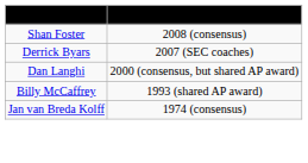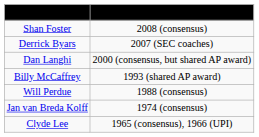 <table class="wikitable" style="text-align: center;">
 <tr>
 <td bgcolor="black"><span>Player</span></td>
 <td bgcolor="black"><span>Years</span></td>
 </tr>
 <tr>
 <td><a href='#'>Shan Foster</a></td>
 <td>2008 (consensus)</td>
 </tr>
 <tr>
 <td><a href='#'>Derrick Byars</a></td>
 <td>2007 (SEC coaches)</td>
 </tr>
 <tr>
 <td><a href='#'>Dan Langhi</a></td>
 <td>2000 (consensus, but shared AP award)</td>
 </tr>
 <tr>
 <td><a href='#'>Billy McCaffrey</a></td>
 <td>1993 (shared AP award)</td>
 </tr>
 <tr>
+<td><a href='#'>Will Perdue</a></td>
+<td>1988 (consensus)</td>
+</tr>
+<tr>
 <td><a href='#'>Jan van Breda Kolff</a></td>
 <td>1974 (consensus)</td>
 </tr>
+<tr>
+<td><a href='#'>Clyde Lee</a></td>
+<td>1965 (consensus), 1966 (UPI)</td>
+</tr>
 </table>
